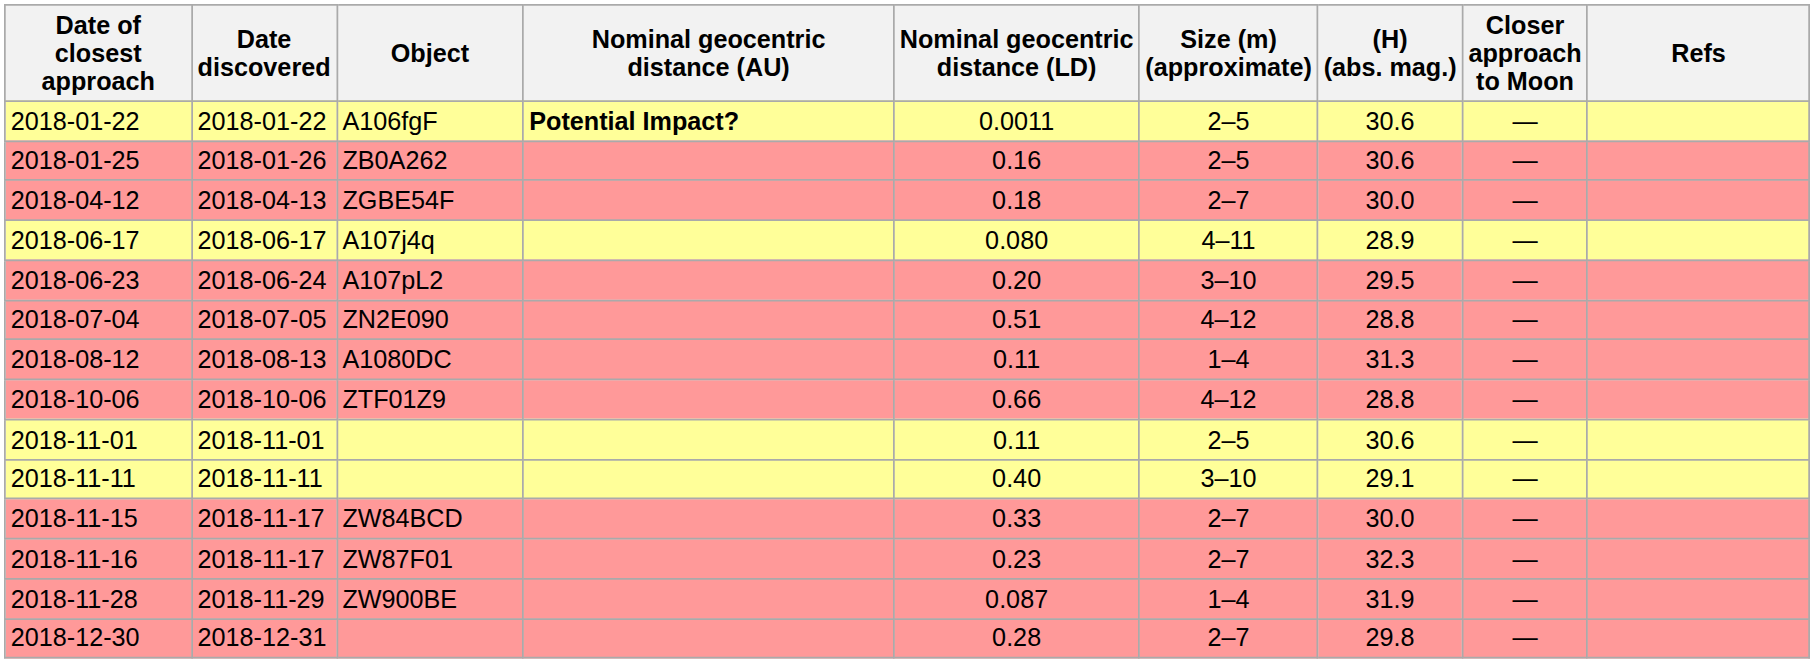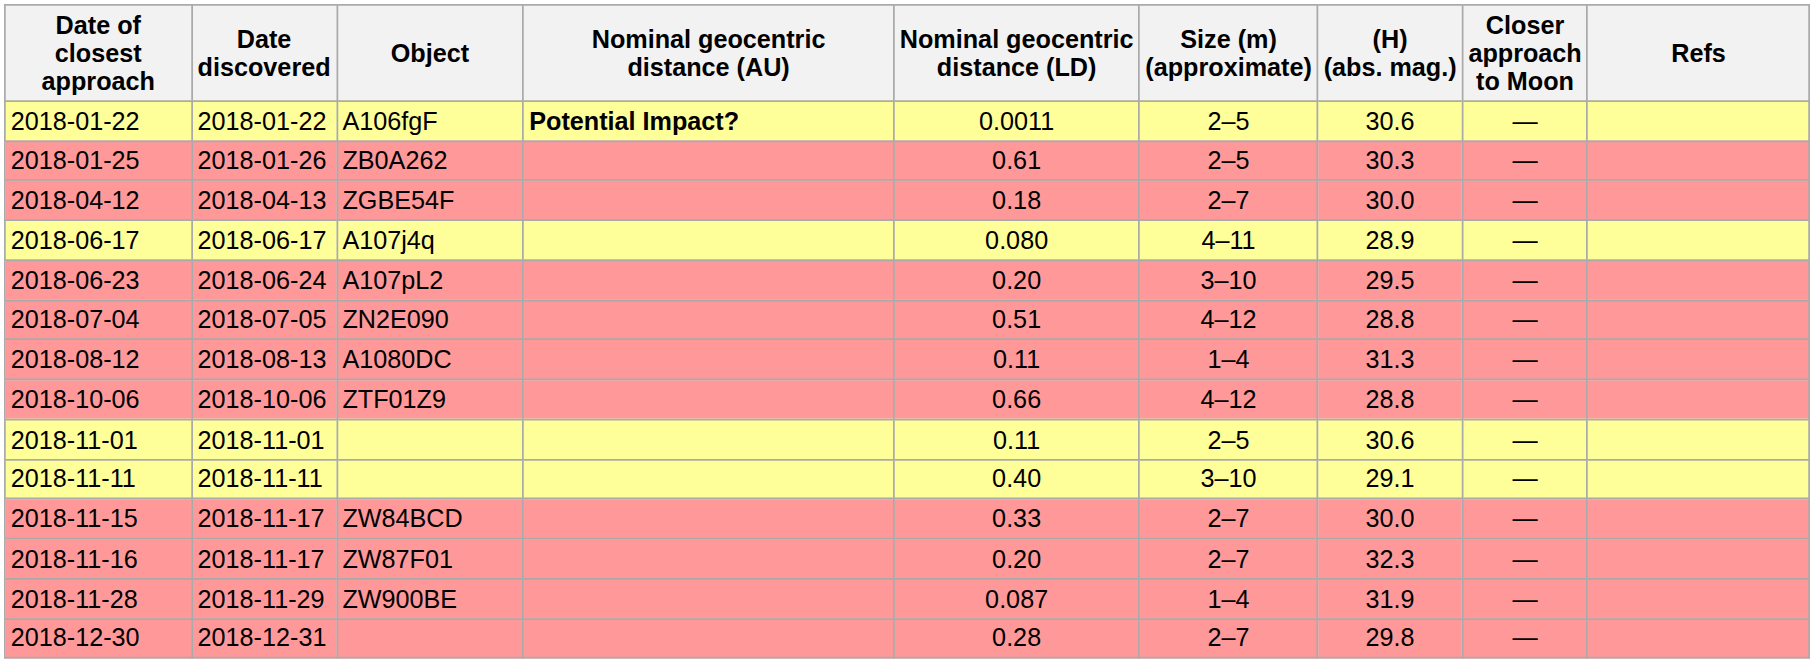 <table class="wikitable sortable" style="font-size: 0.9em;">
 <tr>
 <th width=100>Date of<br>closest<br>approach</th>
 <th>Date<br>discovered</th>
 <th width=100>Object</th>
 <th width=205 data-sort-type="number">Nominal geocentric<br>distance (AU)</th>
 <th data-sort-type="number">Nominal geocentric<br>distance (LD)</th>
 <th data-sort-type="number">Size (m)<br>(approximate)</th>
 <th>(H)<br>(abs. mag.)</th>
 <th>Closer<br>approach<br>to Moon</th>
 <th width=120>Refs</th>
 </tr>
 <tr bgcolor="#ffff99">
 <td>2018-01-22</td>
 <td>2018-01-22</td>
 <td>A106fgF</td>
 <td><strong>Potential Impact?</strong></td>
 <td align=center>0.0011</td>
 <td align=center>2–5</td>
 <td align=center>30.6</td>
 <td align=center>—</td>
 <td></td>
 </tr>
 <tr bgcolor="#ff9999">
 <td>2018-01-25</td>
 <td>2018-01-26</td>
 <td>ZB0A262</td>
 <td></td>
-<td align=center>0.16</td>
+<td align=center>0.61</td>
 <td align=center>2–5</td>
-<td align=center>30.6</td>
+<td align=center>30.3</td>
 <td align=center>—</td>
 <td></td>
 </tr>
 <tr bgcolor="#ff9999">
 <td>2018-04-12</td>
 <td>2018-04-13</td>
 <td>ZGBE54F</td>
 <td></td>
 <td align=center>0.18</td>
 <td align=center>2–7</td>
 <td align=center>30.0</td>
 <td align=center>—</td>
 <td></td>
 </tr>
 <tr bgcolor="#ffff99">
 <td>2018-06-17</td>
 <td>2018-06-17</td>
 <td>A107j4q</td>
 <td></td>
 <td align=center>0.080</td>
 <td align=center>4–11</td>
 <td align=center>28.9</td>
 <td align=center>—</td>
 <td></td>
 </tr>
 <tr bgcolor="#ff9999">
 <td>2018-06-23</td>
 <td>2018-06-24</td>
 <td>A107pL2</td>
 <td></td>
 <td align=center>0.20</td>
 <td align=center>3–10</td>
 <td align=center>29.5</td>
 <td align=center>—</td>
 <td></td>
 </tr>
 <tr bgcolor="#ff9999">
 <td>2018-07-04</td>
 <td>2018-07-05</td>
 <td>ZN2E090</td>
 <td></td>
 <td align=center>0.51</td>
 <td align=center>4–12</td>
 <td align=center>28.8</td>
 <td align=center>—</td>
 <td></td>
 </tr>
 <tr bgcolor="#ff9999">
 <td>2018-08-12</td>
 <td>2018-08-13</td>
 <td>A1080DC</td>
 <td></td>
 <td align=center>0.11</td>
 <td align=center>1–4</td>
 <td align=center>31.3</td>
 <td align=center>—</td>
 <td></td>
 </tr>
 <tr bgcolor="#ff9999">
 <td>2018-10-06</td>
 <td>2018-10-06</td>
 <td>ZTF01Z9</td>
 <td></td>
 <td align=center>0.66</td>
 <td align=center>4–12</td>
 <td align=center>28.8</td>
 <td align=center>—</td>
 <td></td>
 </tr>
 <tr bgcolor="#ffff99">
 <td>2018-11-01</td>
 <td>2018-11-01</td>
 <td></td>
 <td></td>
 <td align=center>0.11</td>
 <td align=center>2–5</td>
 <td align=center>30.6</td>
 <td align=center>—</td>
 <td></td>
 </tr>
 <tr bgcolor="#ffff99">
 <td>2018-11-11</td>
 <td>2018-11-11</td>
 <td></td>
 <td></td>
 <td align=center>0.40</td>
 <td align=center>3–10</td>
 <td align=center>29.1</td>
 <td align=center>—</td>
 <td></td>
 </tr>
 <tr bgcolor="#ff9999">
 <td>2018-11-15</td>
 <td>2018-11-17</td>
 <td>ZW84BCD</td>
 <td></td>
 <td align=center>0.33</td>
 <td align=center>2–7</td>
 <td align=center>30.0</td>
 <td align=center>—</td>
 <td></td>
 </tr>
 <tr bgcolor="#ff9999">
 <td>2018-11-16</td>
 <td>2018-11-17</td>
 <td>ZW87F01</td>
 <td></td>
-<td align=center>0.23</td>
+<td align=center>0.20</td>
 <td align=center>2–7</td>
 <td align=center>32.3</td>
 <td align=center>—</td>
 <td></td>
 </tr>
 <tr bgcolor="#ff9999">
 <td>2018-11-28</td>
 <td>2018-11-29</td>
 <td>ZW900BE</td>
 <td></td>
 <td align=center>0.087</td>
 <td align=center>1–4</td>
 <td align=center>31.9</td>
 <td align=center>—</td>
 <td></td>
 </tr>
 <tr bgcolor="#ff9999">
 <td>2018-12-30</td>
 <td>2018-12-31</td>
 <td></td>
 <td></td>
 <td align=center>0.28</td>
 <td align=center>2–7</td>
 <td align=center>29.8</td>
 <td align=center>—</td>
 <td></td>
 </tr>
 </table>
